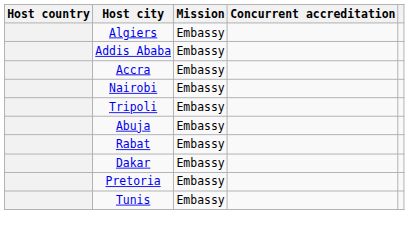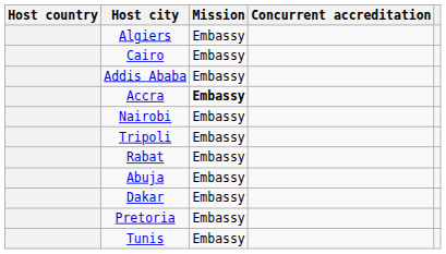 <table class="wikitable plainrowheaders" style="text-align:center;">
 <tr>
 <th scope="col">Host country</th>
 <th scope="col">Host city</th>
 <th scope="col">Mission</th>
 <th scope="col">Concurrent accreditation</th>
 <th scope="col"></th>
 </tr>
 <tr>
 <th scope="row"></th>
 <td><a href='#'>Algiers</a></td>
 <td>Embassy</td>
 <td></td>
 <td></td>
 </tr>
 <tr>
 <th scope="row"></th>
+<td><a href='#'>Cairo</a></td>
+<td>Embassy</td>
+<td></td>
+<td></td>
+</tr>
+<tr>
+<th scope="row"></th>
 <td><a href='#'>Addis Ababa</a></td>
 <td>Embassy</td>
 <td></td>
 <td></td>
 </tr>
 <tr>
 <th scope="row"></th>
 <td><a href='#'>Accra</a></td>
-<td>Embassy</td>
+<td><strong>Embassy</strong></td>
 <td></td>
 <td></td>
 </tr>
 <tr>
 <th scope="row"></th>
 <td><a href='#'>Nairobi</a></td>
 <td>Embassy</td>
 <td></td>
 <td></td>
 </tr>
 <tr>
 <th scope="row"></th>
 <td><a href='#'>Tripoli</a></td>
 <td>Embassy</td>
 <td></td>
 <td></td>
 </tr>
 <tr>
 <th scope="row"></th>
-<td><a href='#'>Abuja</a></td>
+<td><a href='#'>Rabat</a></td>
 <td>Embassy</td>
 <td></td>
 <td></td>
 </tr>
 <tr>
 <th scope="row"></th>
-<td><a href='#'>Rabat</a></td>
+<td><a href='#'>Abuja</a></td>
 <td>Embassy</td>
 <td></td>
 <td></td>
 </tr>
 <tr>
 <th scope="row"></th>
 <td><a href='#'>Dakar</a></td>
 <td>Embassy</td>
 <td></td>
 <td></td>
 </tr>
 <tr>
 <th scope="row"></th>
 <td><a href='#'>Pretoria</a></td>
 <td>Embassy</td>
 <td></td>
 <td></td>
 </tr>
 <tr>
 <th scope="row"></th>
 <td><a href='#'>Tunis</a></td>
 <td>Embassy</td>
 <td></td>
 <td></td>
 </tr>
 </table>
